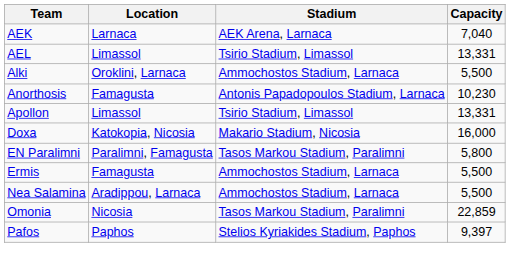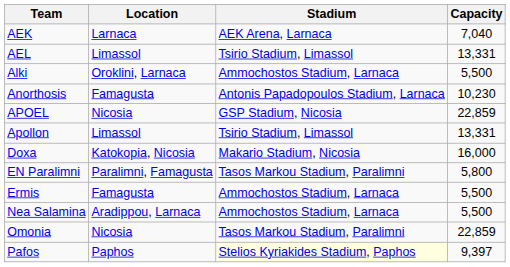 <table class="wikitable sortable">
 <tr>
 <th>Team</th>
 <th>Location</th>
 <th>Stadium</th>
 <th>Capacity</th>
 </tr>
 <tr>
 <td><a href='#'>AEK</a></td>
 <td><a href='#'>Larnaca</a></td>
 <td><a href='#'>AEK Arena</a>, <a href='#'>Larnaca</a></td>
 <td align="center">7,040</td>
 </tr>
 <tr>
 <td><a href='#'>AEL</a></td>
 <td><a href='#'>Limassol</a></td>
 <td><a href='#'>Tsirio Stadium</a>, <a href='#'>Limassol</a></td>
 <td align="center">13,331</td>
 </tr>
 <tr>
 <td><a href='#'>Alki</a></td>
 <td><a href='#'>Oroklini</a>, <a href='#'>Larnaca</a></td>
 <td><a href='#'>Ammochostos Stadium</a>, <a href='#'>Larnaca</a></td>
 <td align="center">5,500</td>
 </tr>
 <tr>
 <td><a href='#'>Anorthosis</a></td>
 <td><a href='#'>Famagusta</a></td>
 <td><a href='#'>Antonis Papadopoulos Stadium</a>, <a href='#'>Larnaca</a></td>
 <td align="center">10,230</td>
+</tr>
+<tr>
+<td><a href='#'>APOEL</a></td>
+<td><a href='#'>Nicosia</a></td>
+<td><a href='#'>GSP Stadium</a>, <a href='#'>Nicosia</a></td>
+<td align="center">22,859</td>
 </tr>
 <tr>
 <td><a href='#'>Apollon</a></td>
 <td><a href='#'>Limassol</a></td>
 <td><a href='#'>Tsirio Stadium</a>, <a href='#'>Limassol</a></td>
 <td align="center">13,331</td>
 </tr>
 <tr>
 <td><a href='#'>Doxa</a></td>
 <td><a href='#'>Katokopia</a>, <a href='#'>Nicosia</a></td>
 <td><a href='#'>Makario Stadium</a>, <a href='#'>Nicosia</a></td>
 <td align="center">16,000</td>
 </tr>
 <tr>
 <td><a href='#'>EN Paralimni</a></td>
 <td><a href='#'>Paralimni</a>, <a href='#'>Famagusta</a></td>
 <td><a href='#'>Tasos Markou Stadium</a>, <a href='#'>Paralimni</a></td>
 <td align="center">5,800</td>
 </tr>
 <tr>
 <td><a href='#'>Ermis</a></td>
 <td><a href='#'>Famagusta</a></td>
 <td><a href='#'>Ammochostos Stadium</a>, <a href='#'>Larnaca</a></td>
 <td align="center">5,500</td>
 </tr>
 <tr>
 <td><a href='#'>Nea Salamina</a></td>
 <td><a href='#'>Aradippou</a>, <a href='#'>Larnaca</a></td>
 <td><a href='#'>Ammochostos Stadium</a>, <a href='#'>Larnaca</a></td>
 <td align="center">5,500</td>
 </tr>
 <tr>
 <td><a href='#'>Omonia</a></td>
 <td><a href='#'>Nicosia</a></td>
 <td><a href='#'>Tasos Markou Stadium</a>, <a href='#'>Paralimni</a></td>
 <td align="center">22,859</td>
 </tr>
 <tr>
 <td><a href='#'>Pafos</a></td>
 <td><a href='#'>Paphos</a></td>
-<td><a href='#'>Stelios Kyriakides Stadium</a>, <a href='#'>Paphos</a></td>
+<td style="background: lightyellow;"><a href='#'>Stelios Kyriakides Stadium</a>, <a href='#'>Paphos</a></td>
 <td align="center">9,397</td>
 </tr>
 </table>
